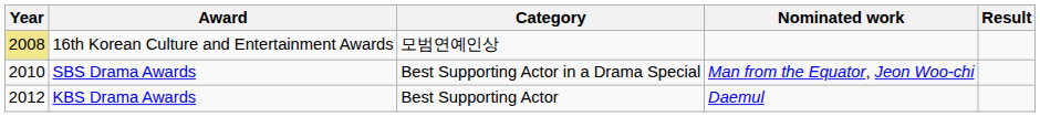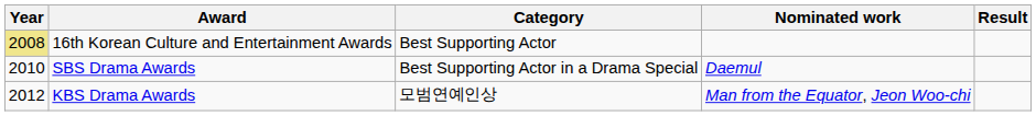 <table class="wikitable">
 <tr>
 <th>Year</th>
 <th>Award</th>
 <th>Category</th>
 <th>Nominated work</th>
 <th>Result</th>
 </tr>
 <tr>
 <td style="background: khaki;">2008</td>
 <td>16th Korean Culture and Entertainment Awards</td>
-<td>모범연예인상</td>
+<td>Best Supporting Actor</td>
 <td></td>
 <td></td>
 </tr>
 <tr>
 <td>2010</td>
 <td><a href='#'>SBS Drama Awards</a></td>
 <td>Best Supporting Actor in a Drama Special</td>
-<td><em><a href='#'>Man from the Equator</a></em>, <em><a href='#'>Jeon Woo-chi</a></em></td>
+<td><em><a href='#'>Daemul</a></em></td>
 <td></td>
 </tr>
 <tr>
 <td>2012</td>
 <td><a href='#'>KBS Drama Awards</a></td>
-<td>Best Supporting Actor</td>
-<td><em><a href='#'>Daemul</a></em></td>
+<td>모범연예인상</td>
+<td><em><a href='#'>Man from the Equator</a></em>, <em><a href='#'>Jeon Woo-chi</a></em></td>
 <td></td>
 </tr>
 </table>
